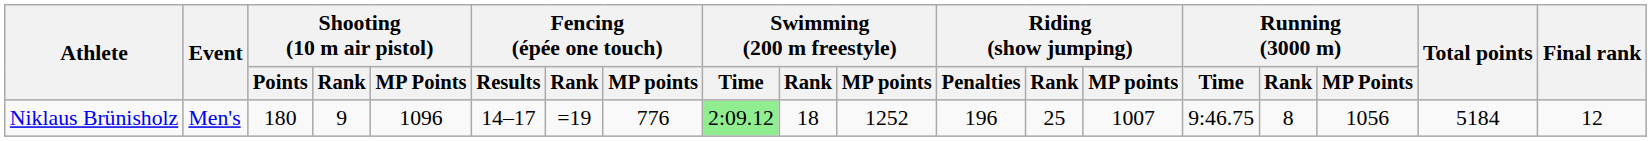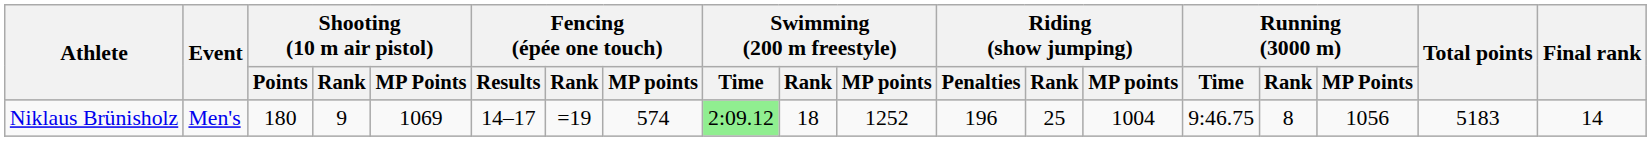 <table class="wikitable" style="font-size:90%">
 <tr>
 <th rowspan="2">Athlete</th>
 <th rowspan="2">Event</th>
 <th colspan=3>Shooting<br><span>(10 m air pistol)</span></th>
 <th colspan=3>Fencing<br><span>(épée one touch)</span></th>
 <th colspan=3>Swimming<br><span>(200 m freestyle)</span></th>
 <th colspan=3>Riding<br><span>(show jumping)</span></th>
 <th colspan=3>Running<br><span>(3000 m)</span></th>
 <th rowspan=2>Total points</th>
 <th rowspan=2>Final rank</th>
 </tr>
 <tr style="font-size:95%">
 <th>Points</th>
 <th>Rank</th>
 <th>MP Points</th>
 <th>Results</th>
 <th>Rank</th>
 <th>MP points</th>
 <th>Time</th>
 <th>Rank</th>
 <th>MP points</th>
 <th>Penalties</th>
 <th>Rank</th>
 <th>MP points</th>
 <th>Time</th>
 <th>Rank</th>
 <th>MP Points</th>
 </tr>
 <tr align=center>
 <td align=left><a href='#'>Niklaus Brünisholz</a></td>
 <td align=left><a href='#'>Men's</a></td>
 <td>180</td>
 <td>9</td>
-<td>1096</td>
+<td>1069</td>
 <td>14–17</td>
 <td>=19</td>
-<td>776</td>
+<td>574</td>
 <td style="background: lightgreen;">2:09.12</td>
 <td>18</td>
 <td>1252</td>
 <td>196</td>
 <td>25</td>
-<td>1007</td>
+<td>1004</td>
 <td>9:46.75</td>
 <td>8</td>
 <td>1056</td>
-<td>5184</td>
-<td>12</td>
+<td>5183</td>
+<td>14</td>
 </tr>
 </table>
